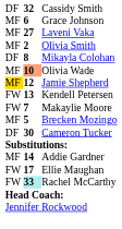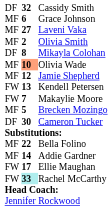 <table cellspacing="0" cellpadding="0" style="font-size:90%; margin:0.2em auto;">
 <tr>
 <th width="25"></th>
 <th width="25"></th>
 </tr>
 <tr>
 <td>DF</td>
 <td><strong>32</strong></td>
 <td> Cassidy Smith</td>
 </tr>
 <tr>
 <td>MF</td>
 <td><strong>6</strong></td>
 <td> Grace Johnson</td>
 </tr>
 <tr>
 <td>MF</td>
 <td><strong>27</strong></td>
 <td> <a href='#'>Laveni Vaka</a></td>
 </tr>
 <tr>
 <td>MF</td>
 <td><strong>2</strong></td>
 <td> <a href='#'>Olivia Smith</a></td>
 </tr>
 <tr>
 <td>DF</td>
 <td><strong>8</strong></td>
 <td> <a href='#'>Mikayla Colohan</a></td>
 <td></td>
 </tr>
 <tr>
 <td>MF</td>
 <td style="background: lightsalmon;"><strong>10</strong></td>
 <td> Olivia Wade</td>
 </tr>
 <tr>
-<td style="background: gold;">MF</td>
+<td>MF</td>
 <td><strong>12</strong></td>
 <td> <a href='#'>Jamie Shepherd</a></td>
 </tr>
 <tr>
 <td>FW</td>
 <td><strong>13</strong></td>
 <td> Kendell Petersen</td>
 </tr>
 <tr>
 <td>FW</td>
 <td><strong>7</strong></td>
 <td> Makaylie Moore</td>
 </tr>
 <tr>
 <td>MF</td>
 <td><strong>5</strong></td>
 <td> <a href='#'>Brecken Mozingo</a></td>
 </tr>
 <tr>
 <td>DF</td>
 <td><strong>30</strong></td>
 <td> <a href='#'>Cameron Tucker</a></td>
 </tr>
 <tr>
 <td colspan=3><strong>Substitutions:</strong></td>
+</tr>
+<tr>
+<td>MF</td>
+<td><strong>22</strong></td>
+<td> Bella Folino</td>
+<td></td>
+<td></td>
 </tr>
 <tr>
 <td>MF</td>
 <td><strong>14</strong></td>
 <td> Addie Gardner</td>
 <td></td>
 <td></td>
 </tr>
 <tr>
 <td>FW</td>
 <td><strong>17</strong></td>
 <td> Ellie Maughan</td>
 <td></td>
 <td></td>
 </tr>
 <tr>
 <td>FW</td>
 <td style="background: paleturquoise;"><strong>33</strong></td>
 <td> Rachel McCarthy</td>
 <td></td>
 <td></td>
 </tr>
 <tr>
 <td colspan=3><strong>Head Coach:</strong></td>
 </tr>
 <tr>
 <td colspan=4> <a href='#'>Jennifer Rockwood</a></td>
 </tr>
 </table>
